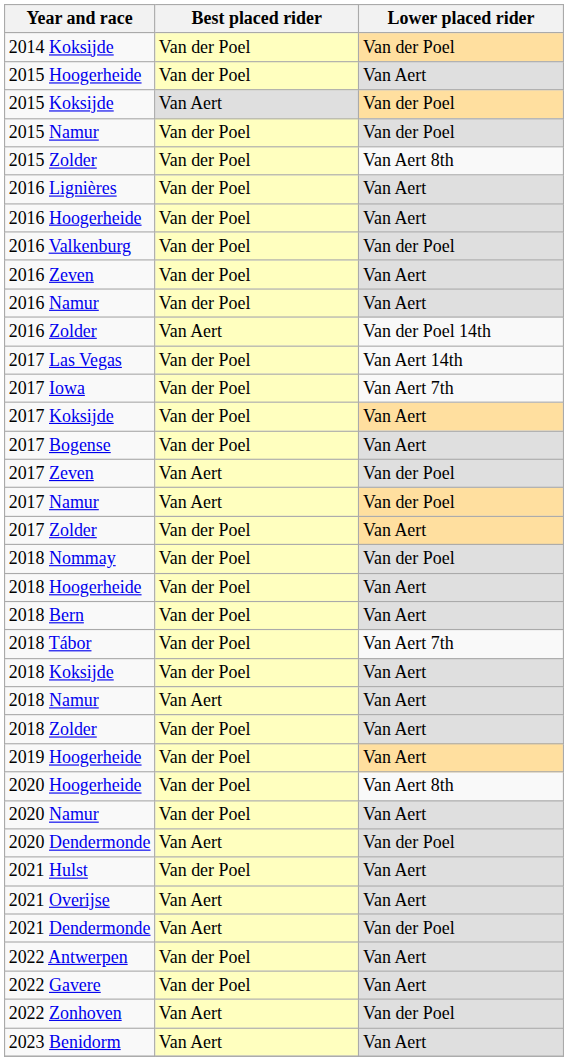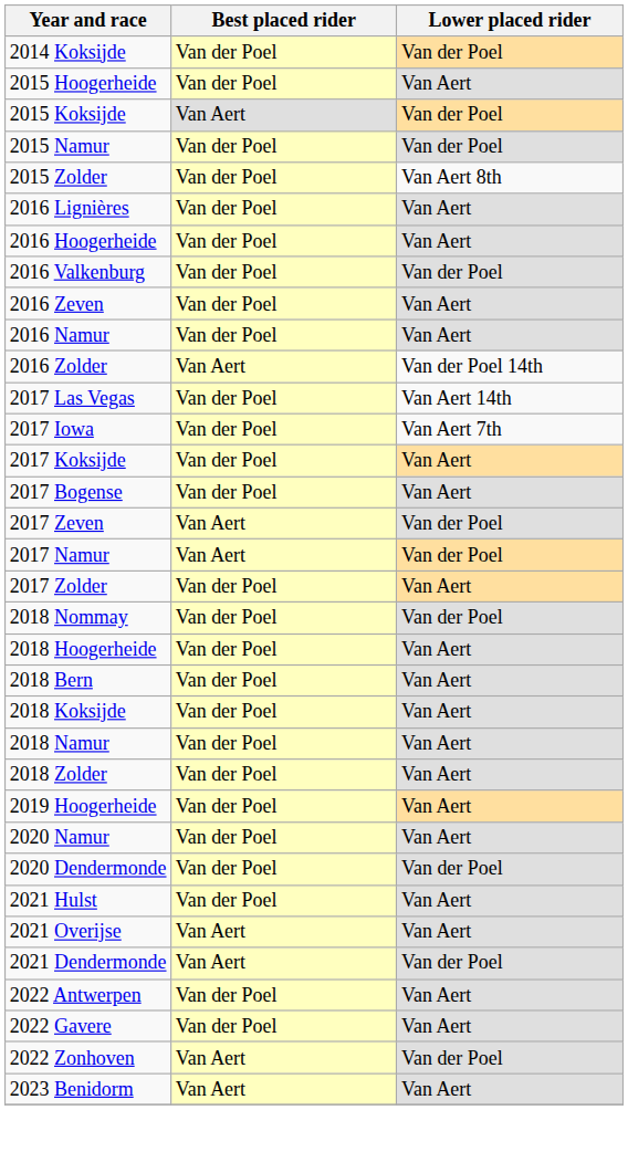 <table class=wikitable>
 <tr>
 <th>Year and race</th>
 <th width=175>Best placed rider</th>
 <th width=175>Lower placed rider</th>
 </tr>
 <tr>
 <td>2014 <a href='#'>Koksijde</a></td>
 <td bgcolor="ffffbf"> Van der Poel</td>
 <td bgcolor="ffdf9f"> Van der Poel</td>
 </tr>
 <tr>
 <td>2015 <a href='#'>Hoogerheide</a></td>
 <td bgcolor="ffffbf"> Van der Poel</td>
 <td bgcolor="dfdfdf"> Van Aert</td>
 </tr>
 <tr>
 <td>2015 <a href='#'>Koksijde</a></td>
 <td bgcolor="dfdfdf"> Van Aert</td>
 <td bgcolor="ffdf9f"> Van der Poel</td>
 </tr>
 <tr>
 <td>2015 <a href='#'>Namur</a></td>
 <td bgcolor="ffffbf"> Van der Poel</td>
 <td bgcolor="dfdfdf"> Van der Poel</td>
 </tr>
 <tr>
 <td>2015 <a href='#'>Zolder</a></td>
 <td bgcolor="ffffbf"> Van der Poel</td>
 <td> Van Aert 8th</td>
 </tr>
 <tr>
 <td>2016 <a href='#'>Lignières</a></td>
 <td bgcolor="ffffbf"> Van der Poel</td>
 <td bgcolor="dfdfdf"> Van Aert</td>
 </tr>
 <tr>
 <td>2016 <a href='#'>Hoogerheide</a></td>
 <td bgcolor="ffffbf"> Van der Poel</td>
 <td bgcolor="dfdfdf"> Van Aert</td>
 </tr>
 <tr>
 <td>2016 <a href='#'>Valkenburg</a></td>
 <td bgcolor="ffffbf"> Van der Poel</td>
 <td bgcolor="dfdfdf"> Van der Poel</td>
 </tr>
 <tr>
 <td>2016 <a href='#'>Zeven</a></td>
 <td bgcolor="ffffbf"> Van der Poel</td>
 <td bgcolor="dfdfdf"> Van Aert</td>
 </tr>
 <tr>
 <td>2016 <a href='#'>Namur</a></td>
 <td bgcolor="ffffbf"> Van der Poel</td>
 <td bgcolor="dfdfdf"> Van Aert</td>
 </tr>
 <tr>
 <td>2016 <a href='#'>Zolder</a></td>
 <td bgcolor="ffffbf"> Van Aert</td>
 <td> Van der Poel 14th</td>
 </tr>
 <tr>
 <td>2017 <a href='#'>Las Vegas</a></td>
 <td bgcolor="ffffbf"> Van der Poel</td>
 <td> Van Aert 14th</td>
 </tr>
 <tr>
 <td>2017 <a href='#'>Iowa</a></td>
 <td bgcolor="ffffbf"> Van der Poel</td>
 <td> Van Aert 7th</td>
 </tr>
 <tr>
 <td>2017 <a href='#'>Koksijde</a></td>
 <td bgcolor="ffffbf"> Van der Poel</td>
 <td bgcolor="ffdf9f"> Van Aert</td>
 </tr>
 <tr>
 <td>2017 <a href='#'>Bogense</a></td>
 <td bgcolor="ffffbf"> Van der Poel</td>
 <td bgcolor="dfdfdf"> Van Aert</td>
 </tr>
 <tr>
 <td>2017 <a href='#'>Zeven</a></td>
 <td bgcolor="ffffbf"> Van Aert</td>
 <td bgcolor="dfdfdf"> Van der Poel</td>
 </tr>
 <tr>
 <td>2017 <a href='#'>Namur</a></td>
 <td bgcolor="ffffbf"> Van Aert</td>
 <td bgcolor="ffdf9f"> Van der Poel</td>
 </tr>
 <tr>
 <td>2017 <a href='#'>Zolder</a></td>
 <td bgcolor="ffffbf"> Van der Poel</td>
 <td bgcolor="ffdf9f"> Van Aert</td>
 </tr>
 <tr>
 <td>2018 <a href='#'>Nommay</a></td>
 <td bgcolor="ffffbf"> Van der Poel</td>
 <td bgcolor="dfdfdf"> Van der Poel</td>
 </tr>
 <tr>
 <td>2018 <a href='#'>Hoogerheide</a></td>
 <td bgcolor="ffffbf"> Van der Poel</td>
 <td bgcolor="dfdfdf"> Van Aert</td>
 </tr>
 <tr>
 <td>2018 <a href='#'>Bern</a></td>
 <td bgcolor="#ffffbf"> Van der Poel</td>
 <td bgcolor="dfdfdf"> Van Aert</td>
 </tr>
 <tr>
-<td>2018 <a href='#'>Tábor</a></td>
-<td bgcolor="ffffbf"> Van der Poel</td>
-<td> Van Aert 7th</td>
-</tr>
-<tr>
 <td>2018 <a href='#'>Koksijde</a></td>
 <td bgcolor="ffffbf"> Van der Poel</td>
 <td bgcolor="dfdfdf"> Van Aert</td>
 </tr>
 <tr>
 <td>2018 <a href='#'>Namur</a></td>
-<td bgcolor="ffffbf"> Van Aert</td>
+<td bgcolor="ffffbf"> Van der Poel</td>
 <td bgcolor="dfdfdf"> Van Aert</td>
 </tr>
 <tr>
 <td>2018 <a href='#'>Zolder</a></td>
 <td bgcolor="ffffbf"> Van der Poel</td>
 <td bgcolor="dfdfdf"> Van Aert</td>
 </tr>
 <tr>
 <td>2019 <a href='#'>Hoogerheide</a></td>
 <td bgcolor="ffffbf"> Van der Poel</td>
 <td bgcolor="ffdf9f"> Van Aert</td>
 </tr>
 <tr>
-<td>2020 <a href='#'>Hoogerheide</a></td>
-<td bgcolor="ffffbf"> Van der Poel</td>
-<td> Van Aert 8th</td>
-</tr>
-<tr>
 <td>2020 <a href='#'>Namur</a></td>
 <td bgcolor="ffffbf"> Van der Poel</td>
 <td bgcolor="dfdfdf"> Van Aert</td>
 </tr>
 <tr>
 <td>2020 <a href='#'>Dendermonde</a></td>
-<td bgcolor="ffffbf"> Van Aert</td>
+<td bgcolor="ffffbf"> Van der Poel</td>
 <td bgcolor="dfdfdf"> Van der Poel</td>
 </tr>
 <tr>
 <td>2021 <a href='#'>Hulst</a></td>
 <td bgcolor="ffffbf"> Van der Poel</td>
 <td bgcolor="dfdfdf"> Van Aert</td>
 </tr>
 <tr>
 <td>2021 <a href='#'>Overijse</a></td>
 <td bgcolor="ffffbf"> Van Aert</td>
 <td bgcolor="dfdfdf"> Van Aert</td>
 </tr>
 <tr>
 <td>2021 <a href='#'>Dendermonde</a></td>
 <td bgcolor="ffffbf"> Van Aert</td>
 <td bgcolor="dfdfdf"> Van der Poel</td>
 </tr>
 <tr>
 <td>2022 <a href='#'>Antwerpen</a></td>
 <td bgcolor="ffffbf"> Van der Poel</td>
 <td bgcolor="dfdfdf"> Van Aert</td>
 </tr>
 <tr>
 <td>2022 <a href='#'>Gavere</a></td>
 <td bgcolor="ffffbf"> Van der Poel</td>
 <td bgcolor="dfdfdf"> Van Aert</td>
 </tr>
 <tr>
 <td>2022 <a href='#'>Zonhoven</a></td>
 <td bgcolor="ffffbf"> Van Aert</td>
 <td bgcolor="dfdfdf"> Van der Poel</td>
 </tr>
 <tr>
 <td>2023 <a href='#'>Benidorm</a></td>
 <td bgcolor="ffffbf"> Van Aert</td>
 <td bgcolor="dfdfdf"> Van Aert</td>
 </tr>
 <tr>
 </tr>
 </table>
